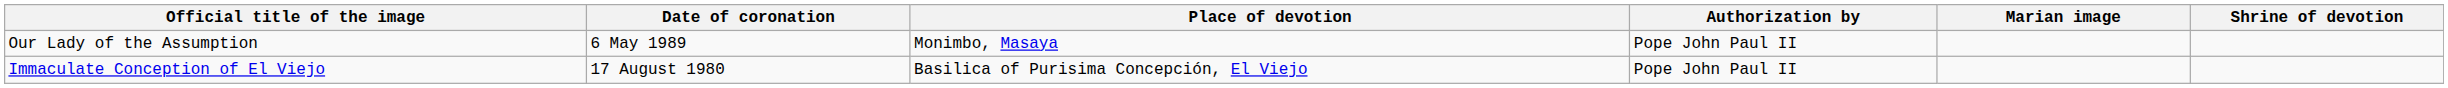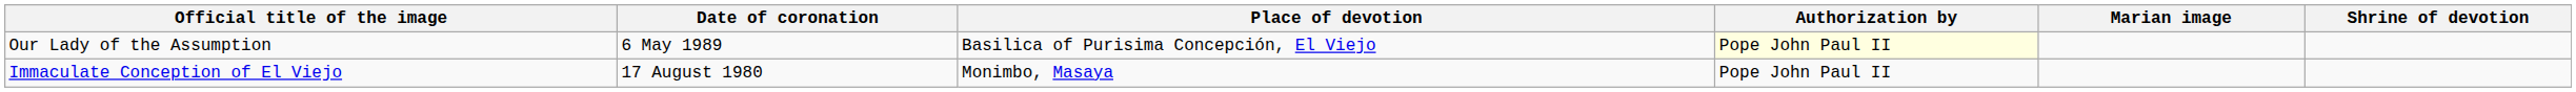 <table class="wikitable sortable" width="100%">
 <tr>
 <th>Official title of the image</th>
 <th data-sort-type="date">Date of coronation</th>
 <th>Place of devotion</th>
 <th>Authorization by</th>
 <th width=200px class=unsortable>Marian image</th>
 <th width=200px class=unsortable>Shrine of devotion</th>
 </tr>
 <tr>
 <td>Our Lady of the Assumption</td>
 <td>6 May 1989</td>
-<td>Monimbo, <a href='#'>Masaya</a></td>
-<td>Pope John Paul II</td>
+<td>Basilica of Purisima Concepción, <a href='#'>El Viejo</a></td>
+<td style="background: lightyellow;">Pope John Paul II</td>
 <td></td>
 <td></td>
 </tr>
 <tr>
 <td><a href='#'>Immaculate Conception of El Viejo</a></td>
 <td>17 August 1980</td>
-<td>Basilica of Purisima Concepción, <a href='#'>El Viejo</a></td>
+<td>Monimbo, <a href='#'>Masaya</a></td>
 <td>Pope John Paul II</td>
 <td></td>
 <td></td>
 </tr>
 </table>
